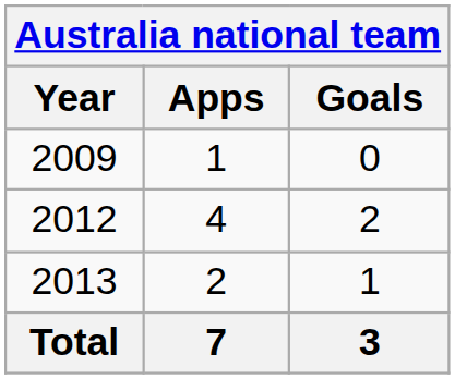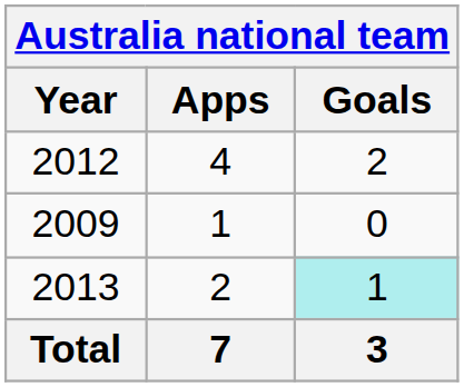 <table class="wikitable" style="text-align:center">
 <tr>
 <th colspan=3><a href='#'>Australia national team</a></th>
 </tr>
 <tr>
 <th>Year</th>
 <th>Apps</th>
 <th>Goals</th>
 </tr>
 <tr>
+<td>2012</td>
+<td>4</td>
+<td>2</td>
+</tr>
+<tr>
 <td>2009</td>
 <td>1</td>
 <td>0</td>
 </tr>
 <tr>
-<td>2012</td>
-<td>4</td>
-<td>2</td>
-</tr>
-<tr>
 <td>2013</td>
 <td>2</td>
-<td>1</td>
+<td style="background: paleturquoise;">1</td>
 </tr>
 <tr>
 <th>Total</th>
 <th>7</th>
 <th>3</th>
 </tr>
 </table>
